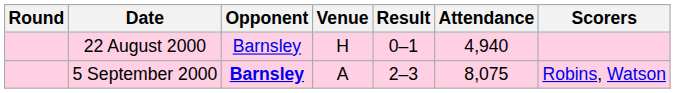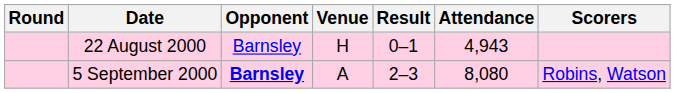 <table class="wikitable sortable" style="text-align:center">
 <tr>
 <th>Round</th>
 <th>Date</th>
 <th>Opponent</th>
 <th>Venue</th>
 <th>Result</th>
 <th>Attendance</th>
 <th>Scorers</th>
 </tr>
 <tr style="background: #ffd0e3;">
 <td></td>
 <td>22 August 2000</td>
 <td><a href='#'>Barnsley</a></td>
 <td>H</td>
 <td>0–1</td>
-<td>4,940</td>
+<td>4,943</td>
 <td></td>
 </tr>
 <tr style="background: #ffd0e3;">
 <td></td>
 <td>5 September 2000</td>
 <td><strong><a href='#'>Barnsley</a></strong></td>
 <td>A</td>
 <td>2–3</td>
-<td>8,075</td>
+<td>8,080</td>
 <td><a href='#'>Robins</a>, <a href='#'>Watson</a></td>
 </tr>
 </table>
